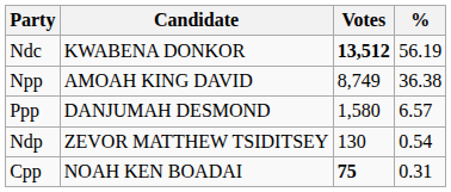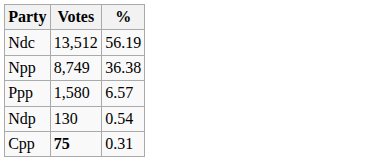 <table class="wikitable">
 <tr>
 <th><strong>Party</strong></th>
-<th><strong>Candidate</strong></th>
 <th><strong>Votes</strong></th>
 <th><strong>%</strong></th>
 </tr>
 <tr>
 <td>Ndc</td>
-<td>KWABENA DONKOR</td>
-<td><strong>13,512</strong></td>
+<td>13,512</td>
 <td>56.19</td>
 </tr>
 <tr>
 <td>Npp</td>
-<td>AMOAH KING DAVID</td>
 <td>8,749</td>
 <td>36.38</td>
 </tr>
 <tr>
 <td>Ppp</td>
-<td>DANJUMAH DESMOND</td>
 <td>1,580</td>
 <td>6.57</td>
 </tr>
 <tr>
 <td>Ndp</td>
-<td>ZEVOR MATTHEW TSIDITSEY</td>
 <td>130</td>
 <td>0.54</td>
 </tr>
 <tr>
 <td>Cpp</td>
-<td>NOAH KEN BOADAI</td>
 <td><strong>75</strong></td>
 <td>0.31</td>
 </tr>
 </table>
